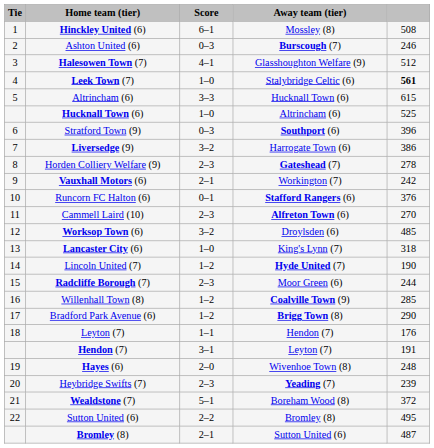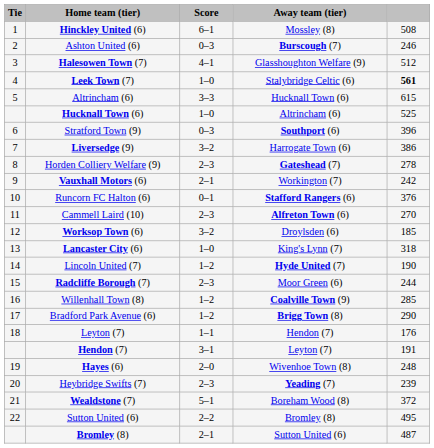 <table class="wikitable" style="width: 600px; background:WhiteSmoke; text-align:center; font-size:90%">
 <tr>
 <td scope="col" style="width:  5.00%; background:silver;"><strong>Tie</strong></td>
 <td scope="col" style="width: 36.25%; background:silver;"><strong>Home team (tier)</strong></td>
 <td scope="col" style="width: 12.50%; background:silver;"><strong>Score</strong></td>
 <td scope="col" style="width: 36.25%; background:silver;"><strong>Away team (tier)</strong></td>
 <td scope="col" style="width: 10.00%; background:silver;"><strong></strong></td>
 </tr>
 <tr>
 <td>1</td>
 <td><strong><a href='#'>Hinckley United</a></strong> (6)</td>
 <td>6–1</td>
 <td><a href='#'>Mossley</a> (8)</td>
 <td>508</td>
 </tr>
 <tr>
 <td>2</td>
 <td><a href='#'>Ashton United</a> (6)</td>
 <td>0–3</td>
 <td><strong><a href='#'>Burscough</a></strong> (7)</td>
 <td>246</td>
 </tr>
 <tr>
 <td>3</td>
 <td><strong><a href='#'>Halesowen Town</a></strong> (7)</td>
 <td>4–1</td>
 <td><a href='#'>Glasshoughton Welfare</a> (9)</td>
 <td>512</td>
 </tr>
 <tr>
 <td>4</td>
 <td><strong><a href='#'>Leek Town</a></strong> (7)</td>
 <td>1–0</td>
 <td><a href='#'>Stalybridge Celtic</a> (6)</td>
 <td><strong>561</strong></td>
 </tr>
 <tr>
 <td>5</td>
 <td><a href='#'>Altrincham</a> (6)</td>
 <td>3–3</td>
 <td><a href='#'>Hucknall Town</a> (6)</td>
 <td>615</td>
 </tr>
 <tr>
 <td><em></em></td>
 <td><strong><a href='#'>Hucknall Town</a></strong> (6)</td>
 <td>1–0</td>
 <td><a href='#'>Altrincham</a> (6)</td>
 <td>525</td>
 </tr>
 <tr>
 <td>6</td>
 <td><a href='#'>Stratford Town</a> (9)</td>
 <td>0–3</td>
 <td><strong><a href='#'>Southport</a></strong> (6)</td>
 <td>396</td>
 </tr>
 <tr>
 <td>7</td>
 <td><strong><a href='#'>Liversedge</a></strong> (9)</td>
 <td>3–2</td>
 <td><a href='#'>Harrogate Town</a> (6)</td>
 <td>386</td>
 </tr>
 <tr>
 <td>8</td>
 <td><a href='#'>Horden Colliery Welfare</a> (9)</td>
 <td>2–3</td>
 <td><strong><a href='#'>Gateshead</a></strong> (7)</td>
 <td>278</td>
 </tr>
 <tr>
 <td>9</td>
 <td><strong><a href='#'>Vauxhall Motors</a></strong> (6)</td>
 <td>2–1</td>
 <td><a href='#'>Workington</a> (7)</td>
 <td>242</td>
 </tr>
 <tr>
 <td>10</td>
 <td><a href='#'>Runcorn FC Halton</a> (6)</td>
 <td>0–1</td>
 <td><strong><a href='#'>Stafford Rangers</a></strong> (6)</td>
 <td>376</td>
 </tr>
 <tr>
 <td>11</td>
 <td><a href='#'>Cammell Laird</a> (10)</td>
 <td>2–3</td>
 <td><strong><a href='#'>Alfreton Town</a></strong> (6)</td>
 <td>270</td>
 </tr>
 <tr>
 <td>12</td>
 <td><strong><a href='#'>Worksop Town</a></strong> (6)</td>
 <td>3–2</td>
 <td><a href='#'>Droylsden</a> (6)</td>
-<td>485</td>
+<td>185</td>
 </tr>
 <tr>
 <td>13</td>
 <td><strong><a href='#'>Lancaster City</a></strong> (6)</td>
 <td>1–0</td>
 <td><a href='#'>King's Lynn</a> (7)</td>
 <td>318</td>
 </tr>
 <tr>
 <td>14</td>
 <td><a href='#'>Lincoln United</a> (7)</td>
 <td>1–2</td>
 <td><strong><a href='#'>Hyde United</a></strong> (7)</td>
 <td>190</td>
 </tr>
 <tr>
 <td>15</td>
 <td><strong><a href='#'>Radcliffe Borough</a></strong> (7)</td>
 <td>2–3</td>
 <td><a href='#'>Moor Green</a> (6)</td>
 <td>244</td>
 </tr>
 <tr>
 <td>16</td>
 <td><a href='#'>Willenhall Town</a> (8)</td>
 <td>1–2</td>
 <td><strong><a href='#'>Coalville Town</a></strong> (9)</td>
 <td>285</td>
 </tr>
 <tr>
 <td>17</td>
 <td><a href='#'>Bradford Park Avenue</a> (6)</td>
 <td>1–2</td>
 <td><strong><a href='#'>Brigg Town</a></strong> (8)</td>
 <td>290</td>
 </tr>
 <tr>
 <td>18</td>
 <td><a href='#'>Leyton</a> (7)</td>
 <td>1–1</td>
 <td><a href='#'>Hendon</a> (7)</td>
 <td>176</td>
 </tr>
 <tr>
 <td><em></em></td>
 <td><strong><a href='#'>Hendon</a></strong> (7)</td>
 <td>3–1</td>
 <td><a href='#'>Leyton</a> (7)</td>
 <td>191</td>
 </tr>
 <tr>
 <td>19</td>
 <td><strong><a href='#'>Hayes</a></strong> (6)</td>
 <td>2–0</td>
 <td><a href='#'>Wivenhoe Town</a> (8)</td>
 <td>248</td>
 </tr>
 <tr>
 <td>20</td>
 <td><a href='#'>Heybridge Swifts</a> (7)</td>
 <td>2–3</td>
 <td><strong><a href='#'>Yeading</a></strong> (7)</td>
 <td>239</td>
 </tr>
 <tr>
 <td>21</td>
 <td><strong><a href='#'>Wealdstone</a></strong> (7)</td>
 <td>5–1</td>
 <td><a href='#'>Boreham Wood</a> (8)</td>
 <td>372</td>
 </tr>
 <tr>
 <td>22</td>
 <td><a href='#'>Sutton United</a> (6)</td>
 <td>2–2</td>
 <td><a href='#'>Bromley</a> (8)</td>
 <td>495</td>
 </tr>
 <tr>
 <td><em></em></td>
 <td><strong><a href='#'>Bromley</a></strong> (8)</td>
 <td>2–1</td>
 <td><a href='#'>Sutton United</a> (6)</td>
 <td>487</td>
 </tr>
 </table>
